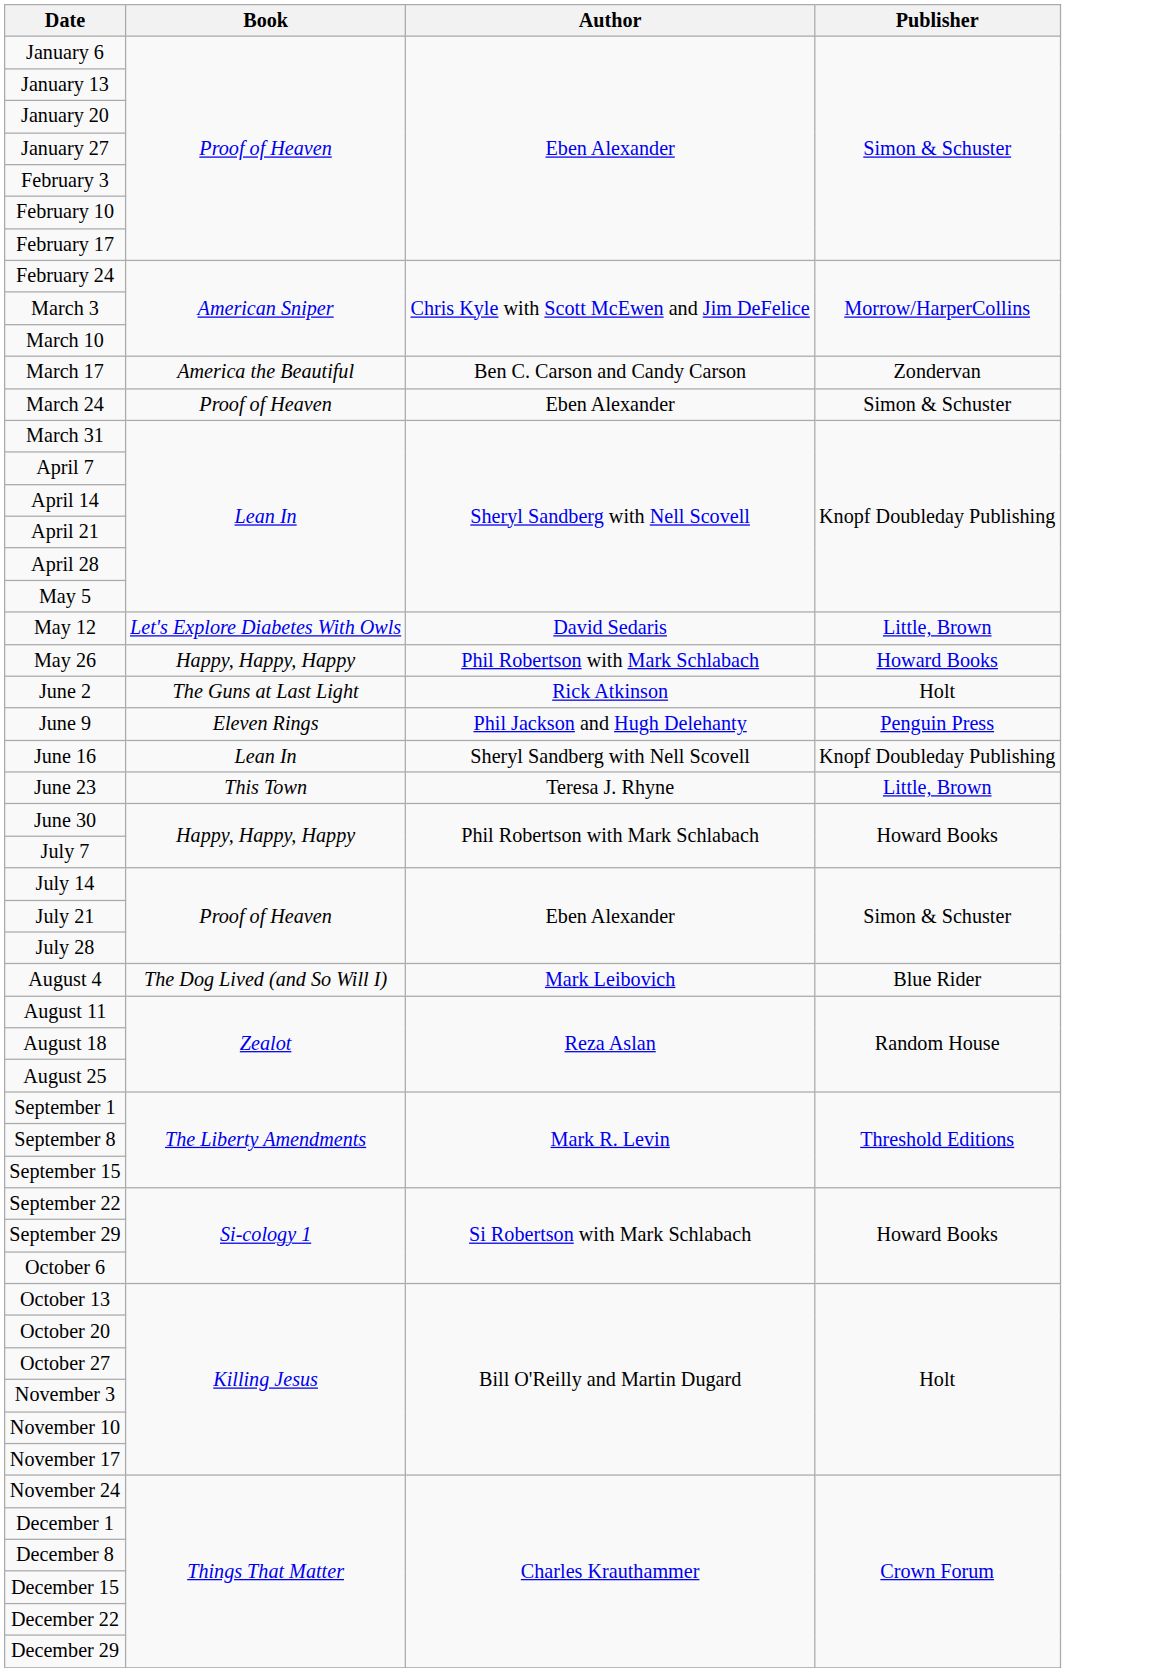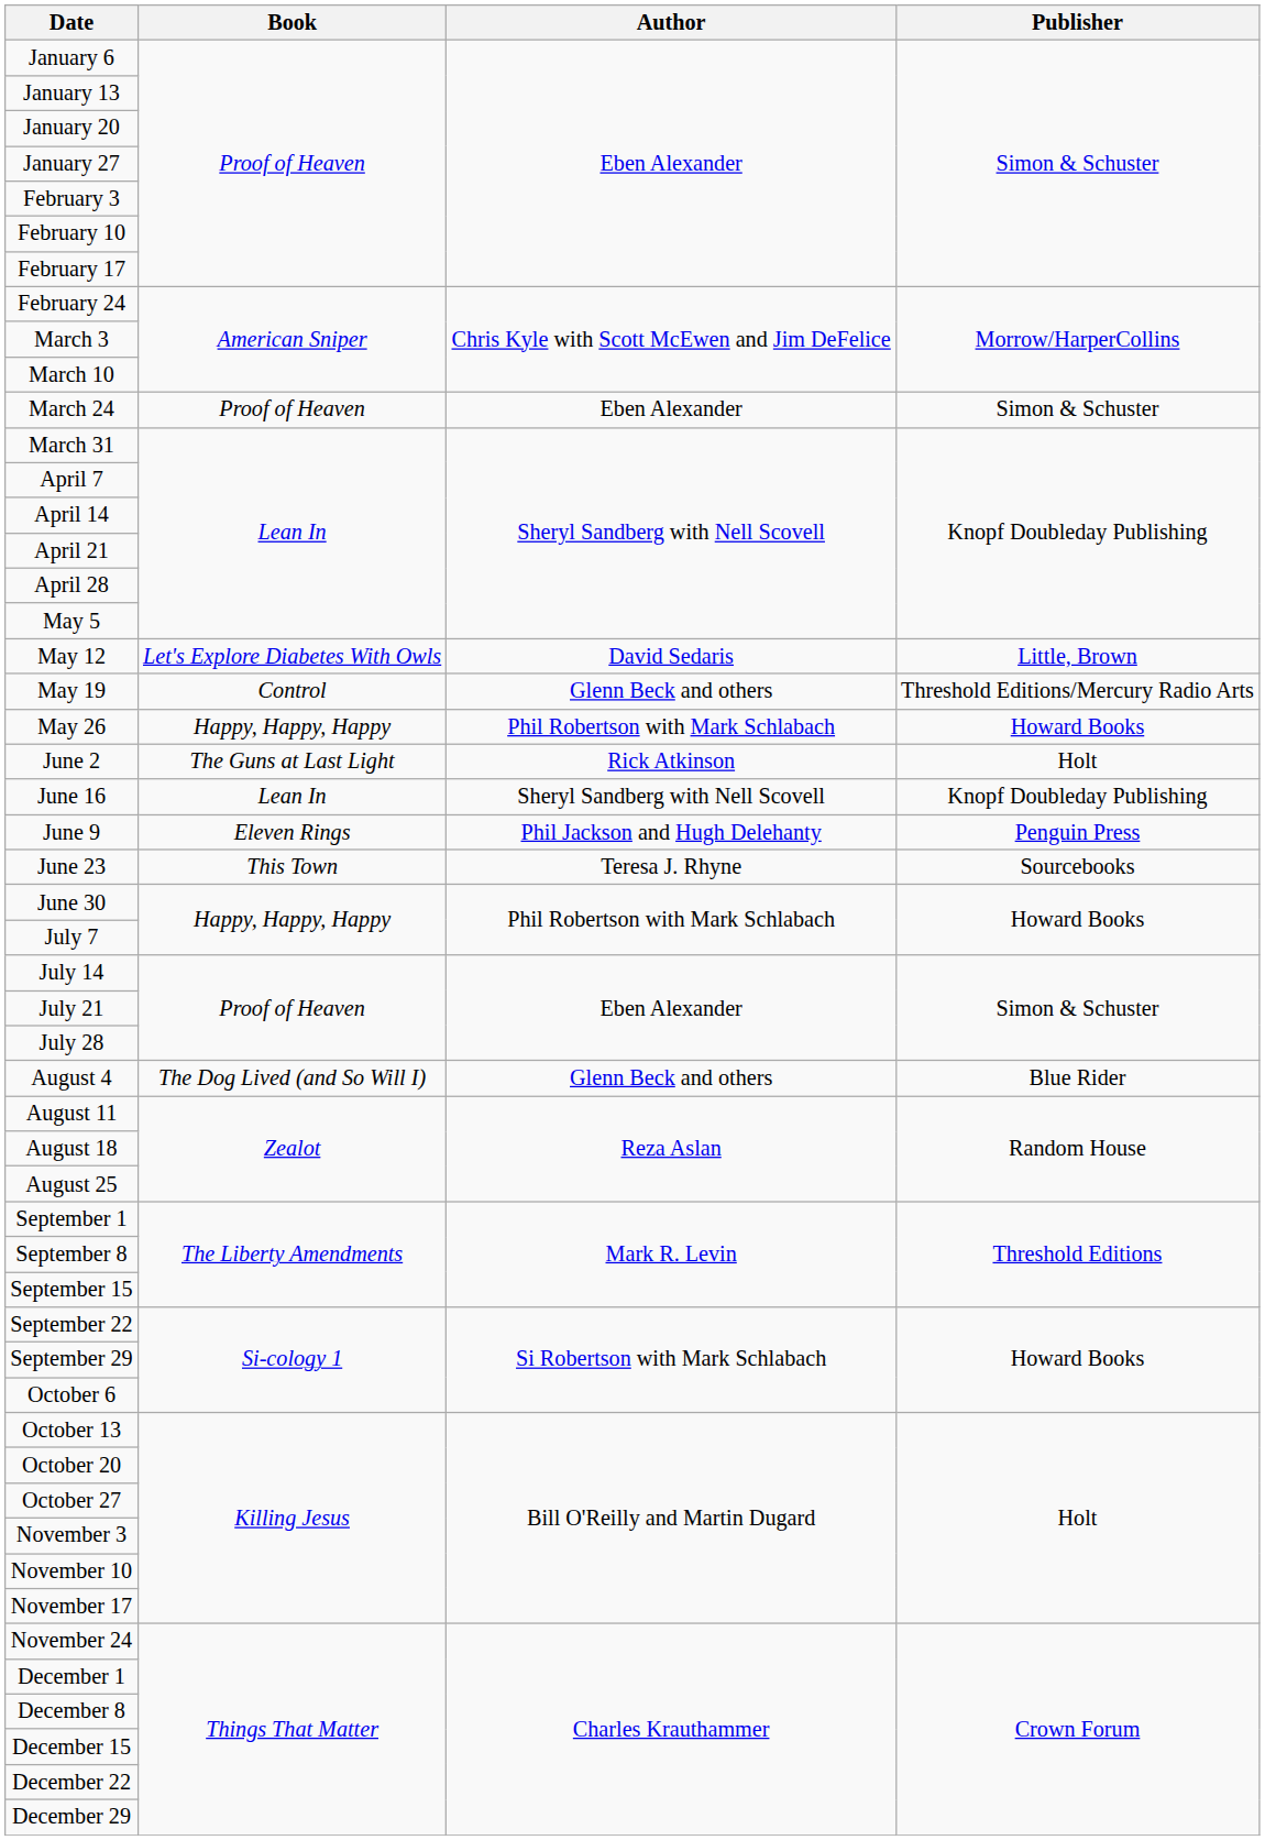 <table class="wikitable" style="text-align: center">
 <tr>
 <th>Date</th>
 <th>Book</th>
 <th>Author</th>
 <th>Publisher</th>
 </tr>
 <tr>
 <td>January 6</td>
 <td rowspan="7"><em><a href='#'>Proof of Heaven</a></em></td>
 <td rowspan="7"><a href='#'>Eben Alexander</a></td>
 <td rowspan="7"><a href='#'>Simon & Schuster</a></td>
 </tr>
 <tr>
 <td>January 13</td>
 </tr>
 <tr>
 <td>January 20</td>
 </tr>
 <tr>
 <td>January 27</td>
 </tr>
 <tr>
 <td>February 3</td>
 </tr>
 <tr>
 <td>February 10</td>
 </tr>
 <tr>
 <td>February 17</td>
 </tr>
 <tr>
 <td>February 24</td>
 <td rowspan="3"><em><a href='#'>American Sniper</a></em></td>
 <td rowspan="3"><a href='#'>Chris Kyle</a> with <a href='#'>Scott McEwen</a> and <a href='#'>Jim DeFelice</a></td>
 <td rowspan="3"><a href='#'>Morrow/HarperCollins</a></td>
 </tr>
 <tr>
 <td>March 3</td>
 </tr>
 <tr>
 <td>March 10</td>
 </tr>
 <tr>
-<td>March 17</td>
-<td><em>America the Beautiful</em></td>
-<td>Ben C. Carson and Candy Carson</td>
-<td>Zondervan</td>
-</tr>
-<tr>
 <td>March 24</td>
 <td><em>Proof of Heaven</em></td>
 <td>Eben Alexander</td>
 <td>Simon & Schuster</td>
 </tr>
 <tr>
 <td>March 31</td>
 <td rowspan="6"><em><a href='#'>Lean In</a></em></td>
 <td rowspan="6"><a href='#'>Sheryl Sandberg</a> with <a href='#'>Nell Scovell</a></td>
 <td rowspan="6">Knopf Doubleday Publishing</td>
 </tr>
 <tr>
 <td>April 7</td>
 </tr>
 <tr>
 <td>April 14</td>
 </tr>
 <tr>
 <td>April 21</td>
 </tr>
 <tr>
 <td>April 28</td>
 </tr>
 <tr>
 <td>May 5</td>
 </tr>
 <tr>
 <td>May 12</td>
 <td><em><a href='#'>Let's Explore Diabetes With Owls</a></em></td>
 <td><a href='#'>David Sedaris</a></td>
 <td><a href='#'>Little, Brown</a></td>
 </tr>
 <tr>
+<td>May 19</td>
+<td><em>Control</em></td>
+<td><a href='#'>Glenn Beck</a> and others</td>
+<td>Threshold Editions/Mercury Radio Arts</td>
+</tr>
+<tr>
 <td>May 26</td>
 <td><em>Happy, Happy, Happy</em></td>
 <td><a href='#'>Phil Robertson</a> with <a href='#'>Mark Schlabach</a></td>
 <td><a href='#'>Howard Books</a></td>
 </tr>
 <tr>
 <td>June 2</td>
 <td><em>The Guns at Last Light</em></td>
 <td><a href='#'>Rick Atkinson</a></td>
 <td>Holt</td>
 </tr>
 <tr>
+<td>June 16</td>
+<td><em>Lean In</em></td>
+<td>Sheryl Sandberg with Nell Scovell</td>
+<td>Knopf Doubleday Publishing</td>
+</tr>
+<tr>
 <td>June 9</td>
 <td><em>Eleven Rings</em></td>
 <td><a href='#'>Phil Jackson</a> and <a href='#'>Hugh Delehanty</a></td>
 <td><a href='#'>Penguin Press</a></td>
 </tr>
 <tr>
-<td>June 16</td>
-<td><em>Lean In</em></td>
-<td>Sheryl Sandberg with Nell Scovell</td>
-<td>Knopf Doubleday Publishing</td>
-</tr>
-<tr>
 <td>June 23</td>
 <td><em>This Town</em></td>
 <td>Teresa J. Rhyne</td>
-<td><a href='#'>Little, Brown</a></td>
+<td>Sourcebooks</td>
 </tr>
 <tr>
 <td>June 30</td>
 <td rowspan="2"><em>Happy, Happy, Happy</em></td>
 <td rowspan="2">Phil Robertson with Mark Schlabach</td>
 <td rowspan="2">Howard Books</td>
 </tr>
 <tr>
 <td>July 7</td>
 </tr>
 <tr>
 <td>July 14</td>
 <td rowspan="3"><em>Proof of Heaven</em></td>
 <td rowspan="3">Eben Alexander</td>
 <td rowspan="3">Simon & Schuster</td>
 </tr>
 <tr>
 <td>July 21</td>
 </tr>
 <tr>
 <td>July 28</td>
 </tr>
 <tr>
 <td>August 4</td>
 <td><em>The Dog Lived (and So Will I)</em></td>
-<td><a href='#'>Mark Leibovich</a></td>
+<td><a href='#'>Glenn Beck</a> and others</td>
 <td>Blue Rider</td>
 </tr>
 <tr>
 <td>August 11</td>
 <td rowspan="3"><em><a href='#'>Zealot</a></em></td>
 <td rowspan="3"><a href='#'>Reza Aslan</a></td>
 <td rowspan="3">Random House</td>
 </tr>
 <tr>
 <td>August 18</td>
 </tr>
 <tr>
 <td>August 25</td>
 </tr>
 <tr>
 <td>September 1</td>
 <td rowspan="3"><em><a href='#'>The Liberty Amendments</a></em></td>
 <td rowspan="3"><a href='#'>Mark R. Levin</a></td>
 <td rowspan="3"><a href='#'>Threshold Editions</a></td>
 </tr>
 <tr>
 <td>September 8</td>
 </tr>
 <tr>
 <td>September 15</td>
 </tr>
 <tr>
 <td>September 22</td>
 <td rowspan="3"><em><a href='#'>Si-cology 1</a></em></td>
 <td rowspan="3"><a href='#'>Si Robertson</a> with Mark Schlabach</td>
 <td rowspan="3">Howard Books</td>
 </tr>
 <tr>
 <td>September 29</td>
 </tr>
 <tr>
 <td>October 6</td>
 </tr>
 <tr>
 <td>October 13</td>
 <td rowspan="6"><em><a href='#'>Killing Jesus</a></em></td>
 <td rowspan="6">Bill O'Reilly and Martin Dugard</td>
 <td rowspan="6">Holt</td>
 </tr>
 <tr>
 <td>October 20</td>
 </tr>
 <tr>
 <td>October 27</td>
 </tr>
 <tr>
 <td>November 3</td>
 </tr>
 <tr>
 <td>November 10</td>
 </tr>
 <tr>
 <td>November 17</td>
 </tr>
 <tr>
 <td>November 24</td>
 <td rowspan="6"><em><a href='#'>Things That Matter</a></em></td>
 <td rowspan="6"><a href='#'>Charles Krauthammer</a></td>
 <td rowspan="6"><a href='#'>Crown Forum</a></td>
 </tr>
 <tr>
 <td>December 1</td>
 </tr>
 <tr>
 <td>December 8</td>
 </tr>
 <tr>
 <td>December 15</td>
 </tr>
 <tr>
 <td>December 22</td>
 </tr>
 <tr>
 <td>December 29</td>
 </tr>
 </table>
